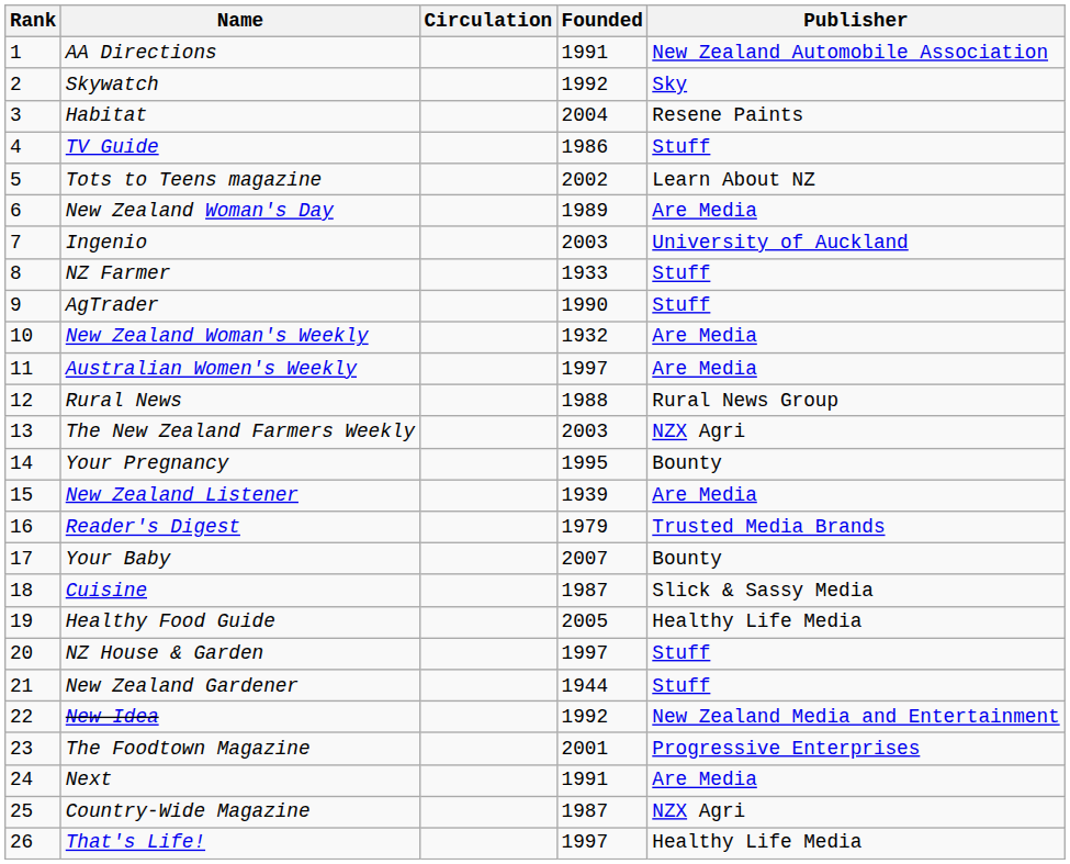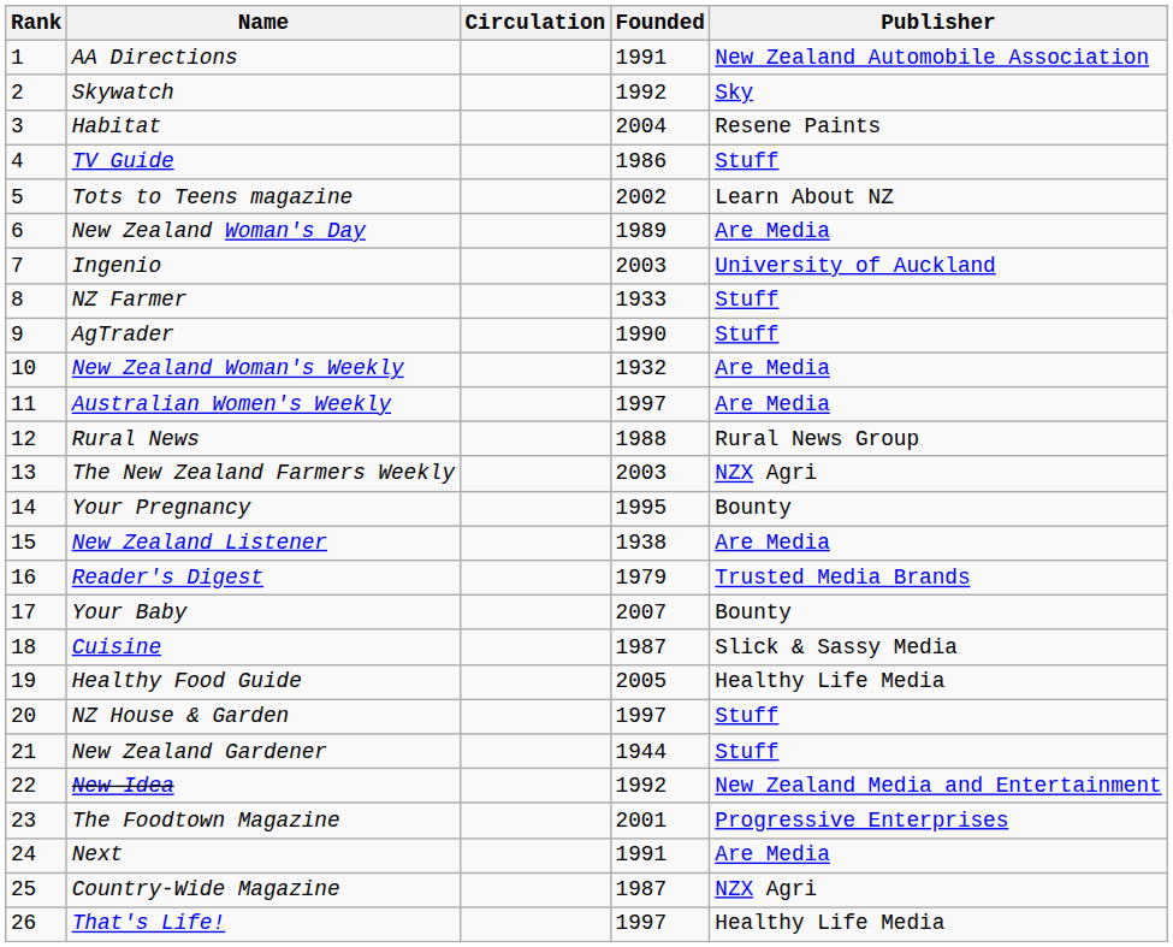 <table class="wikitable sortable">
 <tr>
 <th>Rank</th>
 <th>Name</th>
 <th>Circulation</th>
 <th>Founded</th>
 <th>Publisher</th>
 </tr>
 <tr>
 <td>1</td>
 <td><em>AA Directions</em></td>
 <td></td>
 <td>1991</td>
 <td><a href='#'>New Zealand Automobile Association</a></td>
 </tr>
 <tr>
 <td>2</td>
 <td><em>Skywatch</em></td>
 <td></td>
 <td>1992</td>
 <td><a href='#'>Sky</a></td>
 </tr>
 <tr>
 <td>3</td>
 <td><em>Habitat</em></td>
 <td></td>
 <td>2004</td>
 <td>Resene Paints</td>
 </tr>
 <tr>
 <td>4</td>
 <td><em><a href='#'>TV Guide</a></em></td>
 <td></td>
 <td>1986</td>
 <td><a href='#'>Stuff</a></td>
 </tr>
 <tr>
 <td>5</td>
 <td><em>Tots to Teens magazine</em></td>
 <td></td>
 <td>2002</td>
 <td>Learn About NZ</td>
 </tr>
 <tr>
 <td>6</td>
 <td><em>New Zealand <a href='#'>Woman's Day</a></em></td>
 <td></td>
 <td>1989</td>
 <td><a href='#'>Are Media</a></td>
 </tr>
 <tr>
 <td>7</td>
 <td><em>Ingenio</em></td>
 <td></td>
 <td>2003</td>
 <td><a href='#'>University of Auckland</a></td>
 </tr>
 <tr>
 <td>8</td>
 <td><em>NZ Farmer</em></td>
 <td></td>
 <td>1933</td>
 <td><a href='#'>Stuff</a></td>
 </tr>
 <tr>
 <td>9</td>
 <td><em>AgTrader</em></td>
 <td></td>
 <td>1990</td>
 <td><a href='#'>Stuff</a></td>
 </tr>
 <tr>
 <td>10</td>
 <td><em><a href='#'>New Zealand Woman's Weekly</a></em></td>
 <td></td>
 <td>1932</td>
 <td><a href='#'>Are Media</a></td>
 </tr>
 <tr>
 <td>11</td>
 <td><em><a href='#'>Australian Women's Weekly</a></em></td>
 <td></td>
 <td>1997</td>
 <td><a href='#'>Are Media</a></td>
 </tr>
 <tr>
 <td>12</td>
 <td><em>Rural News</em></td>
 <td></td>
 <td>1988</td>
 <td>Rural News Group</td>
 </tr>
 <tr>
 <td>13</td>
 <td><em>The New Zealand Farmers Weekly</em></td>
 <td></td>
 <td>2003</td>
 <td><a href='#'>NZX</a> Agri</td>
 </tr>
 <tr>
 <td>14</td>
 <td><em>Your Pregnancy</em></td>
 <td></td>
 <td>1995</td>
 <td>Bounty</td>
 </tr>
 <tr>
 <td>15</td>
 <td><em><a href='#'>New Zealand Listener</a></em></td>
 <td></td>
-<td>1939</td>
+<td>1938</td>
 <td><a href='#'>Are Media</a></td>
 </tr>
 <tr>
 <td>16</td>
 <td><em><a href='#'>Reader's Digest</a></em></td>
 <td></td>
 <td>1979</td>
 <td><a href='#'>Trusted Media Brands</a></td>
 </tr>
 <tr>
 <td>17</td>
 <td><em>Your Baby</em></td>
 <td></td>
 <td>2007</td>
 <td>Bounty</td>
 </tr>
 <tr>
 <td>18</td>
 <td><em><a href='#'>Cuisine</a></em></td>
 <td></td>
 <td>1987</td>
 <td>Slick & Sassy Media</td>
 </tr>
 <tr>
 <td>19</td>
 <td><em>Healthy Food Guide</em></td>
 <td></td>
 <td>2005</td>
 <td>Healthy Life Media</td>
 </tr>
 <tr>
 <td>20</td>
 <td><em>NZ House & Garden</em></td>
 <td></td>
 <td>1997</td>
 <td><a href='#'>Stuff</a></td>
 </tr>
 <tr>
 <td>21</td>
 <td><em>New Zealand Gardener</em></td>
 <td></td>
 <td>1944</td>
 <td><a href='#'>Stuff</a></td>
 </tr>
 <tr>
 <td>22</td>
 <td><s><em><a href='#'>New Idea</a></em></s></td>
 <td></td>
 <td>1992</td>
 <td><a href='#'>New Zealand Media and Entertainment</a></td>
 </tr>
 <tr>
 <td>23</td>
 <td><em>The Foodtown Magazine</em></td>
 <td></td>
 <td>2001</td>
 <td><a href='#'>Progressive Enterprises</a></td>
 </tr>
 <tr>
 <td>24</td>
 <td><em>Next</em></td>
 <td></td>
 <td>1991</td>
 <td><a href='#'>Are Media</a></td>
 </tr>
 <tr>
 <td>25</td>
 <td><em>Country-Wide Magazine </em></td>
 <td></td>
 <td>1987</td>
 <td><a href='#'>NZX</a> Agri</td>
 </tr>
 <tr>
 <td>26</td>
 <td><em><a href='#'>That's Life!</a></em></td>
 <td></td>
 <td>1997</td>
 <td>Healthy Life Media</td>
 </tr>
 </table>
